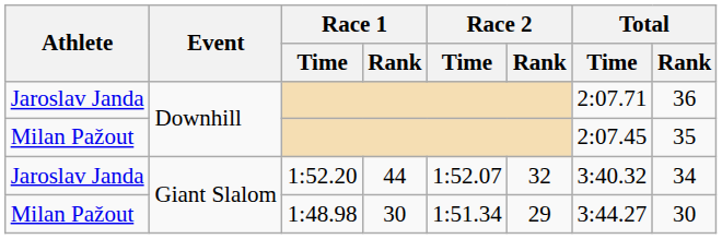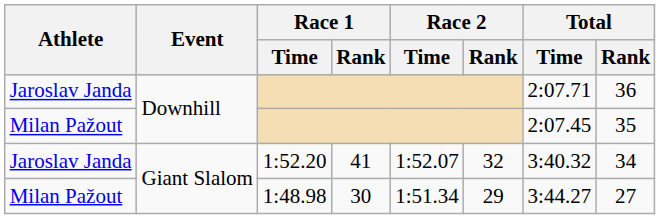 <table class="wikitable" style="font-size:90%">
 <tr>
 <th rowspan="2">Athlete</th>
 <th rowspan="2">Event</th>
 <th colspan="2">Race 1</th>
 <th colspan="2">Race 2</th>
 <th colspan="2">Total</th>
 </tr>
 <tr>
 <th>Time</th>
 <th>Rank</th>
 <th>Time</th>
 <th>Rank</th>
 <th>Time</th>
 <th>Rank</th>
 </tr>
 <tr>
 <td><a href='#'>Jaroslav Janda</a></td>
 <td rowspan="2">Downhill</td>
 <td colspan="4" bgcolor="wheat"></td>
 <td align="center">2:07.71</td>
 <td align="center">36</td>
 </tr>
 <tr>
 <td><a href='#'>Milan Pažout</a></td>
 <td colspan="4" bgcolor="wheat"></td>
 <td align="center">2:07.45</td>
 <td align="center">35</td>
 </tr>
 <tr>
 <td><a href='#'>Jaroslav Janda</a></td>
 <td rowspan="2">Giant Slalom</td>
 <td align="center">1:52.20</td>
-<td align="center">44</td>
+<td align="center">41</td>
 <td align="center">1:52.07</td>
 <td align="center">32</td>
 <td align="center">3:40.32</td>
 <td align="center">34</td>
 </tr>
 <tr>
 <td><a href='#'>Milan Pažout</a></td>
 <td align="center">1:48.98</td>
 <td align="center">30</td>
 <td align="center">1:51.34</td>
 <td align="center">29</td>
 <td align="center">3:44.27</td>
-<td align="center">30</td>
+<td align="center">27</td>
 </tr>
 </table>
